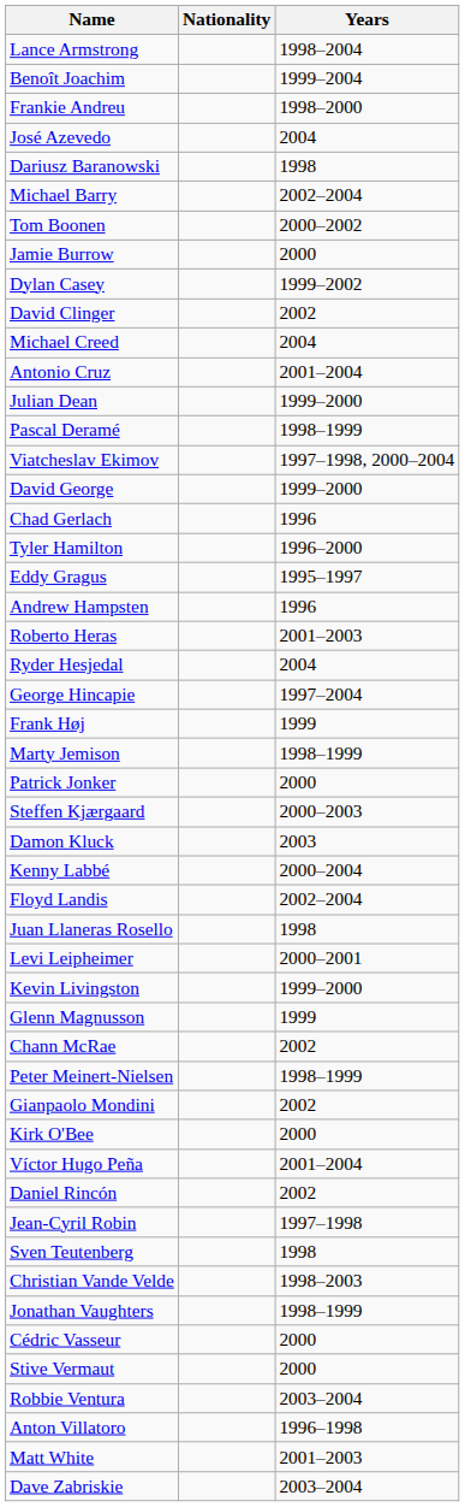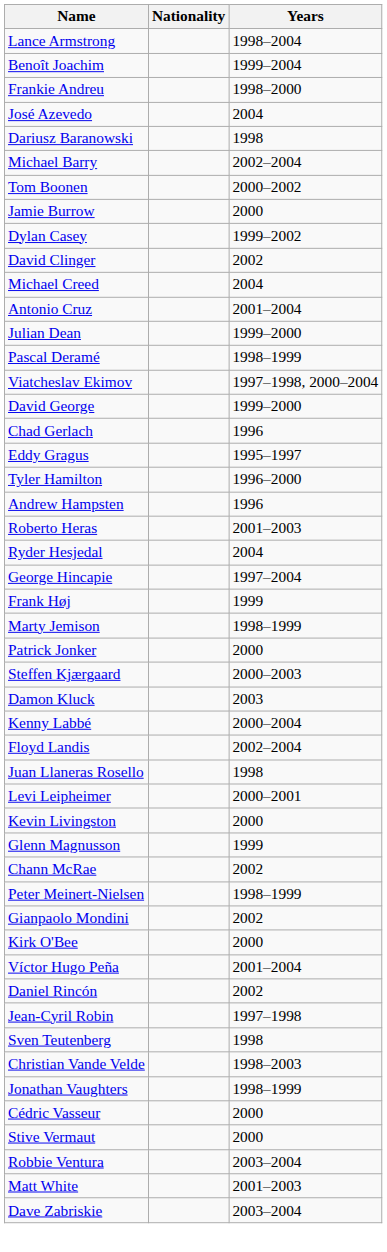 <table class="wikitable sortable">
 <tr>
 <th>Name</th>
 <th>Nationality</th>
 <th>Years</th>
 </tr>
 <tr>
 <td><a href='#'>Lance Armstrong</a></td>
 <td></td>
 <td>1998–2004</td>
 </tr>
 <tr>
 <td><a href='#'>Benoît Joachim</a></td>
 <td></td>
 <td>1999–2004</td>
 </tr>
 <tr>
 <td><a href='#'>Frankie Andreu</a></td>
 <td></td>
 <td>1998–2000</td>
 </tr>
 <tr>
 <td><a href='#'>José Azevedo</a></td>
 <td></td>
 <td>2004</td>
 </tr>
 <tr>
 <td><a href='#'>Dariusz Baranowski</a></td>
 <td></td>
 <td>1998</td>
 </tr>
 <tr>
 <td><a href='#'>Michael Barry</a></td>
 <td></td>
 <td>2002–2004</td>
 </tr>
 <tr>
 <td><a href='#'>Tom Boonen</a></td>
 <td></td>
 <td>2000–2002</td>
 </tr>
 <tr>
 <td><a href='#'>Jamie Burrow</a></td>
 <td></td>
 <td>2000</td>
 </tr>
 <tr>
 <td><a href='#'>Dylan Casey</a></td>
 <td></td>
 <td>1999–2002</td>
 </tr>
 <tr>
 <td><a href='#'>David Clinger</a></td>
 <td></td>
 <td>2002</td>
 </tr>
 <tr>
 <td><a href='#'>Michael Creed</a></td>
 <td></td>
 <td>2004</td>
 </tr>
 <tr>
 <td><a href='#'>Antonio Cruz</a></td>
 <td></td>
 <td>2001–2004</td>
 </tr>
 <tr>
 <td><a href='#'>Julian Dean</a></td>
 <td></td>
 <td>1999–2000</td>
 </tr>
 <tr>
 <td><a href='#'>Pascal Deramé</a></td>
 <td></td>
 <td>1998–1999</td>
 </tr>
 <tr>
 <td><a href='#'>Viatcheslav Ekimov</a></td>
 <td></td>
 <td>1997–1998, 2000–2004</td>
 </tr>
 <tr>
 <td><a href='#'>David George</a></td>
 <td></td>
 <td>1999–2000</td>
 </tr>
 <tr>
 <td><a href='#'>Chad Gerlach</a></td>
 <td></td>
 <td>1996</td>
 </tr>
 <tr>
+<td><a href='#'>Eddy Gragus</a></td>
+<td></td>
+<td>1995–1997</td>
+</tr>
+<tr>
 <td><a href='#'>Tyler Hamilton</a></td>
 <td></td>
 <td>1996–2000</td>
-</tr>
-<tr>
-<td><a href='#'>Eddy Gragus</a></td>
-<td></td>
-<td>1995–1997</td>
 </tr>
 <tr>
 <td><a href='#'>Andrew Hampsten</a></td>
 <td></td>
 <td>1996</td>
 </tr>
 <tr>
 <td><a href='#'>Roberto Heras</a></td>
 <td></td>
 <td>2001–2003</td>
 </tr>
 <tr>
 <td><a href='#'>Ryder Hesjedal</a></td>
 <td></td>
 <td>2004</td>
 </tr>
 <tr>
 <td><a href='#'>George Hincapie</a></td>
 <td></td>
 <td>1997–2004</td>
 </tr>
 <tr>
 <td><a href='#'>Frank Høj</a></td>
 <td></td>
 <td>1999</td>
 </tr>
 <tr>
 <td><a href='#'>Marty Jemison</a></td>
 <td></td>
 <td>1998–1999</td>
 </tr>
 <tr>
 <td><a href='#'>Patrick Jonker</a></td>
 <td></td>
 <td>2000</td>
 </tr>
 <tr>
 <td><a href='#'>Steffen Kjærgaard</a></td>
 <td></td>
 <td>2000–2003</td>
 </tr>
 <tr>
 <td><a href='#'>Damon Kluck</a></td>
 <td></td>
 <td>2003</td>
 </tr>
 <tr>
 <td><a href='#'>Kenny Labbé</a></td>
 <td></td>
 <td>2000–2004</td>
 </tr>
 <tr>
 <td><a href='#'>Floyd Landis</a></td>
 <td></td>
 <td>2002–2004</td>
 </tr>
 <tr>
 <td><a href='#'>Juan Llaneras Rosello</a></td>
 <td></td>
 <td>1998</td>
 </tr>
 <tr>
 <td><a href='#'>Levi Leipheimer</a></td>
 <td></td>
 <td>2000–2001</td>
 </tr>
 <tr>
 <td><a href='#'>Kevin Livingston</a></td>
 <td></td>
-<td>1999–2000</td>
+<td>2000</td>
 </tr>
 <tr>
 <td><a href='#'>Glenn Magnusson</a></td>
 <td></td>
 <td>1999</td>
 </tr>
 <tr>
 <td><a href='#'>Chann McRae</a></td>
 <td></td>
 <td>2002</td>
 </tr>
 <tr>
 <td><a href='#'>Peter Meinert-Nielsen</a></td>
 <td></td>
 <td>1998–1999</td>
 </tr>
 <tr>
 <td><a href='#'>Gianpaolo Mondini</a></td>
 <td></td>
 <td>2002</td>
 </tr>
 <tr>
 <td><a href='#'>Kirk O'Bee</a></td>
 <td></td>
 <td>2000</td>
 </tr>
 <tr>
 <td><a href='#'>Víctor Hugo Peña</a></td>
 <td></td>
 <td>2001–2004</td>
 </tr>
 <tr>
 <td><a href='#'>Daniel Rincón</a></td>
 <td></td>
 <td>2002</td>
 </tr>
 <tr>
 <td><a href='#'>Jean-Cyril Robin</a></td>
 <td></td>
 <td>1997–1998</td>
 </tr>
 <tr>
 <td><a href='#'>Sven Teutenberg</a></td>
 <td></td>
 <td>1998</td>
 </tr>
 <tr>
 <td><a href='#'>Christian Vande Velde</a></td>
 <td></td>
 <td>1998–2003</td>
 </tr>
 <tr>
 <td><a href='#'>Jonathan Vaughters</a></td>
 <td></td>
 <td>1998–1999</td>
 </tr>
 <tr>
 <td><a href='#'>Cédric Vasseur</a></td>
 <td></td>
 <td>2000</td>
 </tr>
 <tr>
 <td><a href='#'>Stive Vermaut</a></td>
 <td></td>
 <td>2000</td>
 </tr>
 <tr>
 <td><a href='#'>Robbie Ventura</a></td>
 <td></td>
 <td>2003–2004</td>
 </tr>
 <tr>
-<td><a href='#'>Anton Villatoro</a></td>
-<td></td>
-<td>1996–1998</td>
-</tr>
-<tr>
 <td><a href='#'>Matt White</a></td>
 <td></td>
 <td>2001–2003</td>
 </tr>
 <tr>
 <td><a href='#'>Dave Zabriskie</a></td>
 <td></td>
 <td>2003–2004</td>
 </tr>
 </table>
